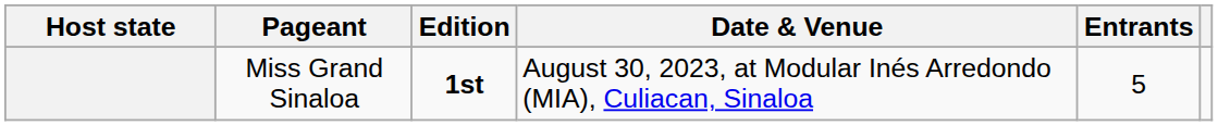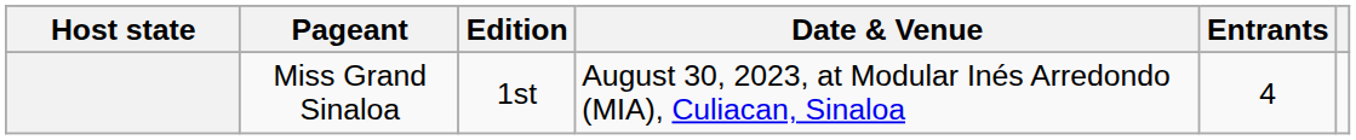 <table class="wikitable sortable static-row-numbers" style="font-size: 85%;">
 <tr>
 <th width=100px class=unsortable>Host state</th>
 <th class=unsortable>Pageant</th>
 <th class=unsortable>Edition</th>
 <th class=unsortable>Date & Venue</th>
 <th class=unsortable>Entrants</th>
 <th class=unsortable></th>
 </tr>
 <tr>
 <th></th>
 <td align=center>Miss Grand Sinaloa</td>
-<td align=center><strong>1st</strong></td>
+<td align=center>1st</td>
 <td>August 30, 2023, at Modular Inés Arredondo (MIA), <a href='#'>Culiacan, Sinaloa</a></td>
-<td align=center>5</td>
+<td align=center>4</td>
 <td align=center></td>
 </tr>
 </table>
